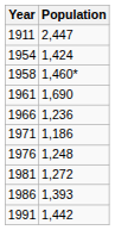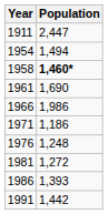 <table class="wikitable">
 <tr>
 <th>Year</th>
 <th>Population</th>
 </tr>
 <tr>
 <td>1911</td>
 <td>2,447</td>
 </tr>
 <tr>
 <td>1954</td>
-<td>1,424</td>
+<td>1,494</td>
 </tr>
 <tr>
 <td>1958</td>
-<td>1,460*</td>
+<td><strong>1,460*</strong></td>
 </tr>
 <tr>
 <td>1961</td>
 <td>1,690</td>
 </tr>
 <tr>
 <td>1966</td>
-<td>1,236</td>
+<td>1,986</td>
 </tr>
 <tr>
 <td>1971</td>
 <td>1,186</td>
 </tr>
 <tr>
 <td>1976</td>
 <td>1,248</td>
 </tr>
 <tr>
 <td>1981</td>
 <td>1,272</td>
 </tr>
 <tr>
 <td>1986</td>
 <td>1,393</td>
 </tr>
 <tr>
 <td>1991</td>
 <td>1,442</td>
 </tr>
 </table>
